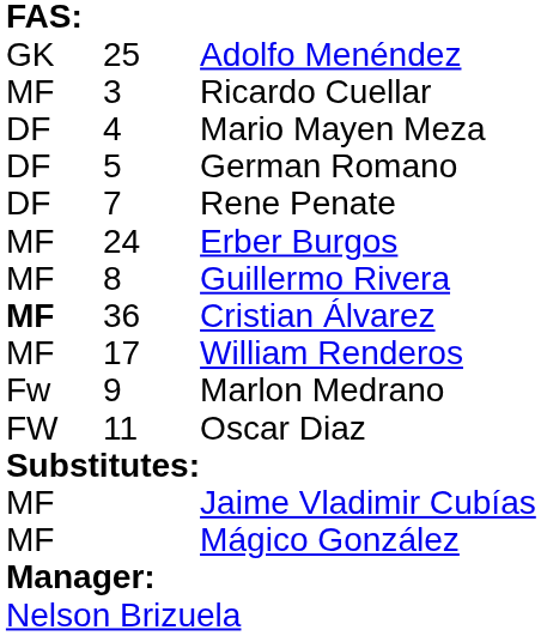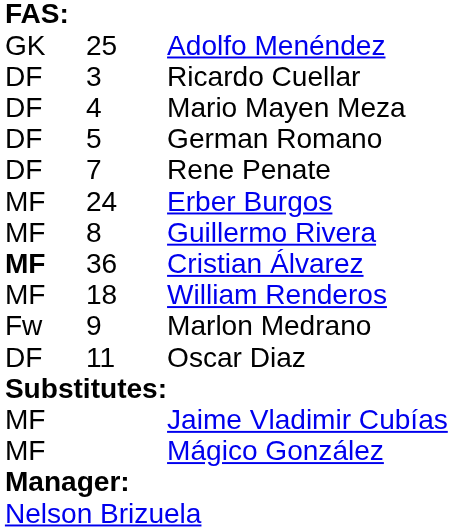 <table style="font-size: 90%" cellspacing="0" cellpadding="0" align=right>
 <tr>
 <td colspan="4"><strong>FAS:</strong></td>
 </tr>
 <tr>
 <th width="25"></th>
 <th width="25"></th>
 </tr>
 <tr>
 <td>GK</td>
 <td>25</td>
 <td> <a href='#'>Adolfo Menéndez</a></td>
 </tr>
 <tr>
-<td>MF</td>
+<td>DF</td>
 <td>3</td>
 <td> Ricardo Cuellar   </td>
 </tr>
 <tr>
 <td>DF</td>
 <td>4</td>
 <td>  Mario Mayen Meza</td>
 </tr>
 <tr>
 <td>DF</td>
 <td>5</td>
 <td>  German Romano</td>
 </tr>
 <tr>
 <td>DF</td>
 <td>7</td>
 <td>  Rene Penate</td>
 </tr>
 <tr>
 <td>MF</td>
 <td>24</td>
 <td> <a href='#'>Erber Burgos</a></td>
 </tr>
 <tr>
 <td>MF</td>
 <td>8</td>
 <td>  <a href='#'>Guillermo Rivera</a></td>
 <td></td>
 <td></td>
 </tr>
 <tr>
 <td><strong>MF</strong></td>
 <td>36</td>
 <td>  <a href='#'>Cristian Álvarez</a></td>
 </tr>
 <tr>
 <td>MF</td>
-<td>17</td>
+<td>18</td>
 <td> <a href='#'>William Renderos</a></td>
 </tr>
 <tr>
 <td>Fw</td>
 <td>9</td>
 <td>  Marlon Medrano</td>
 <td></td>
 <td></td>
 </tr>
 <tr>
-<td>FW</td>
+<td>DF</td>
 <td>11</td>
 <td>  Oscar Diaz</td>
 </tr>
 <tr>
 <td colspan=2><strong>Substitutes:</strong></td>
 </tr>
 <tr>
 <td>MF</td>
 <td></td>
 <td>  <a href='#'>Jaime Vladimir Cubías</a></td>
 <td></td>
 <td> </td>
 </tr>
 <tr>
 <td>MF</td>
 <td></td>
 <td> <a href='#'>Mágico González</a></td>
 <td></td>
 <td></td>
 </tr>
 <tr>
 <td colspan=3><strong>Manager:</strong></td>
 </tr>
 <tr>
 <td colspan=4> <a href='#'>Nelson Brizuela</a></td>
 </tr>
 </table>
